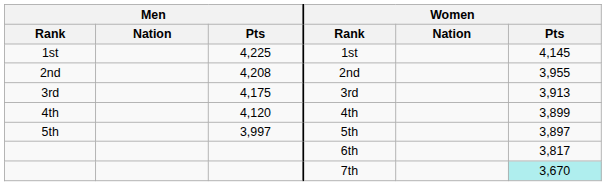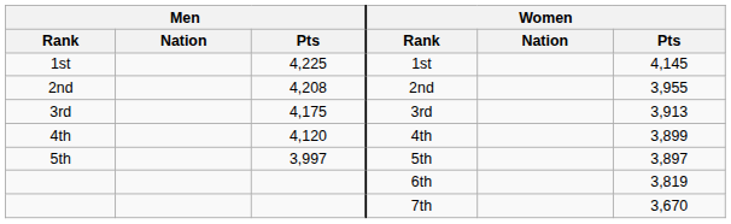 <table class="wikitable" width=55% style="font-size:90%; text-align:center;">
 <tr>
 <th colspan=3 style="border-right: 2px solid black;">Men</th>
 <th colspan=3>Women</th>
 </tr>
 <tr>
 <th>Rank</th>
 <th>Nation</th>
 <th style="border-right: 2px solid black;">Pts</th>
 <th>Rank</th>
 <th>Nation</th>
 <th>Pts</th>
 </tr>
 <tr>
 <td>1st</td>
 <td align=left></td>
 <td>4,225</td>
 <td style="border-left: 2px solid black;">1st</td>
 <td align=left></td>
 <td>4,145</td>
 </tr>
 <tr>
 <td>2nd</td>
 <td align=left></td>
 <td>4,208</td>
 <td style="border-left: 2px solid black;">2nd</td>
 <td align=left></td>
 <td>3,955</td>
 </tr>
 <tr>
 <td>3rd</td>
 <td align=left></td>
 <td>4,175</td>
 <td style="border-left: 2px solid black;">3rd</td>
 <td align=left></td>
 <td>3,913</td>
 </tr>
 <tr>
 <td>4th</td>
 <td align=left></td>
 <td>4,120</td>
 <td style="border-left: 2px solid black;">4th</td>
 <td align=left></td>
 <td>3,899</td>
 </tr>
 <tr>
 <td>5th</td>
 <td align=left></td>
 <td>3,997</td>
 <td style="border-left: 2px solid black;">5th</td>
 <td align=left></td>
 <td>3,897</td>
 </tr>
 <tr>
 <td></td>
 <td></td>
 <td></td>
 <td style="border-left: 2px solid black;">6th</td>
 <td align=left></td>
-<td>3,817</td>
+<td>3,819</td>
 </tr>
 <tr>
 <td></td>
 <td></td>
 <td></td>
 <td style="border-left: 2px solid black;">7th</td>
 <td align=left></td>
-<td style="background: paleturquoise;">3,670</td>
+<td>3,670</td>
 </tr>
 </table>
